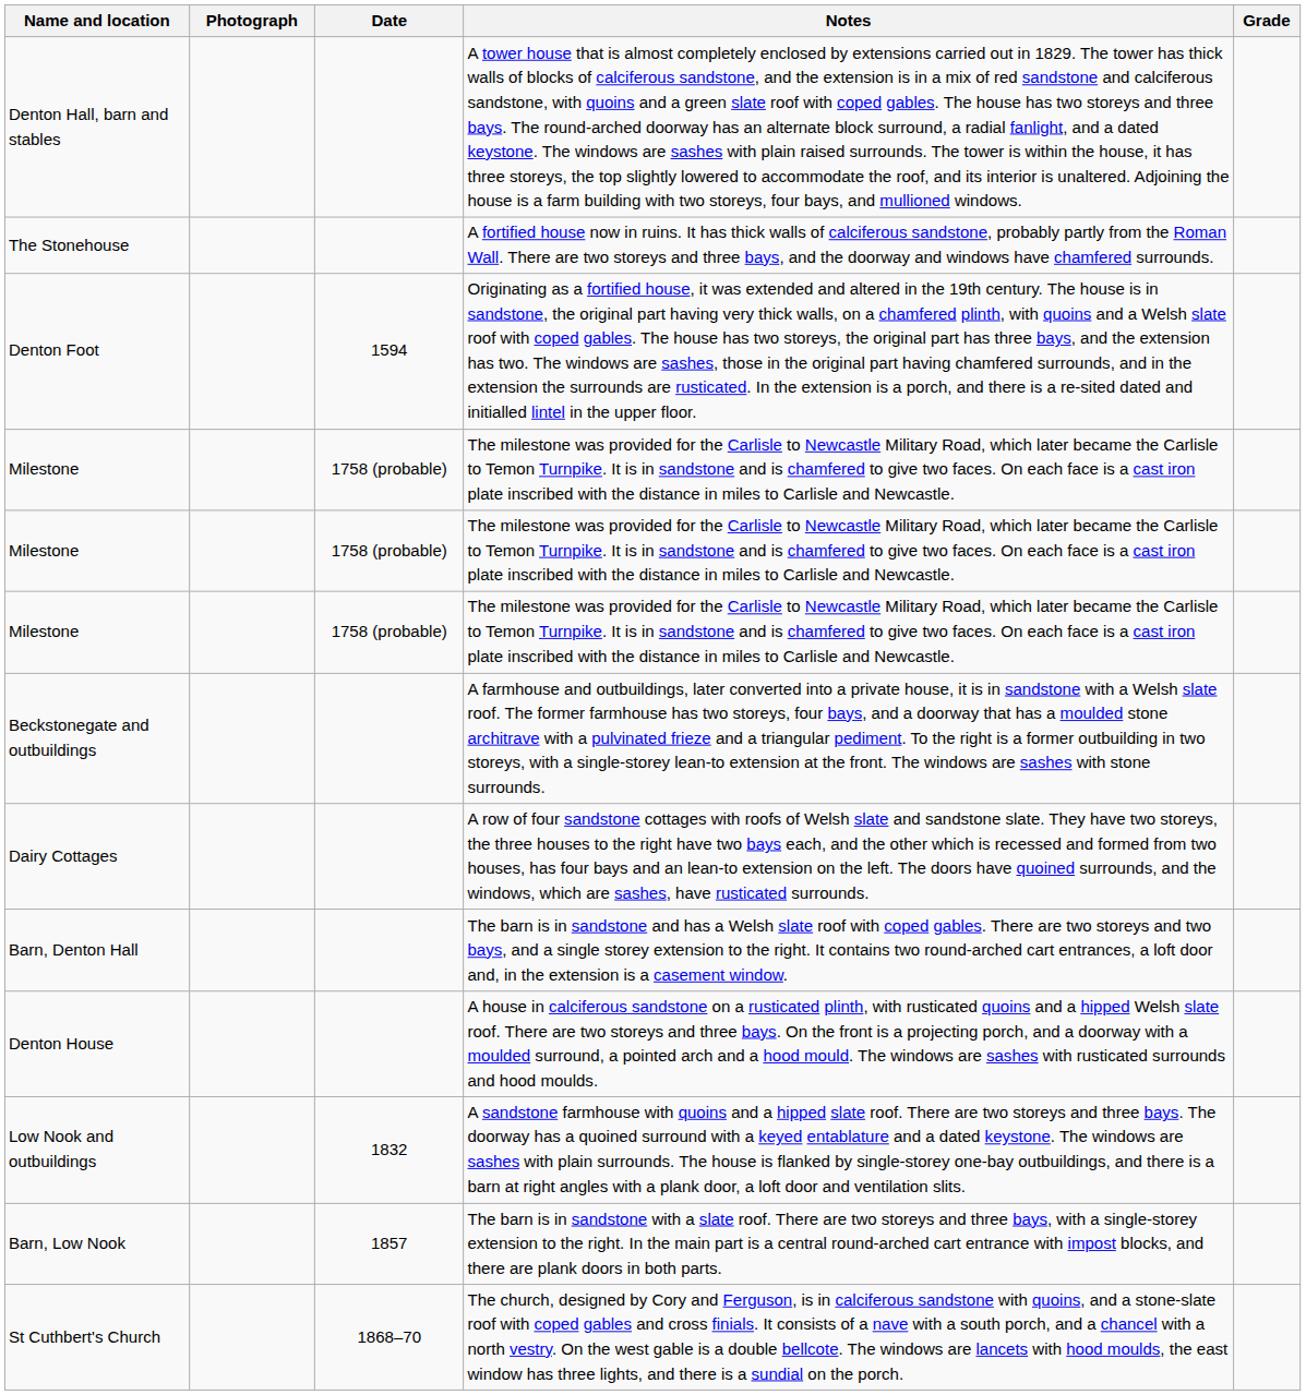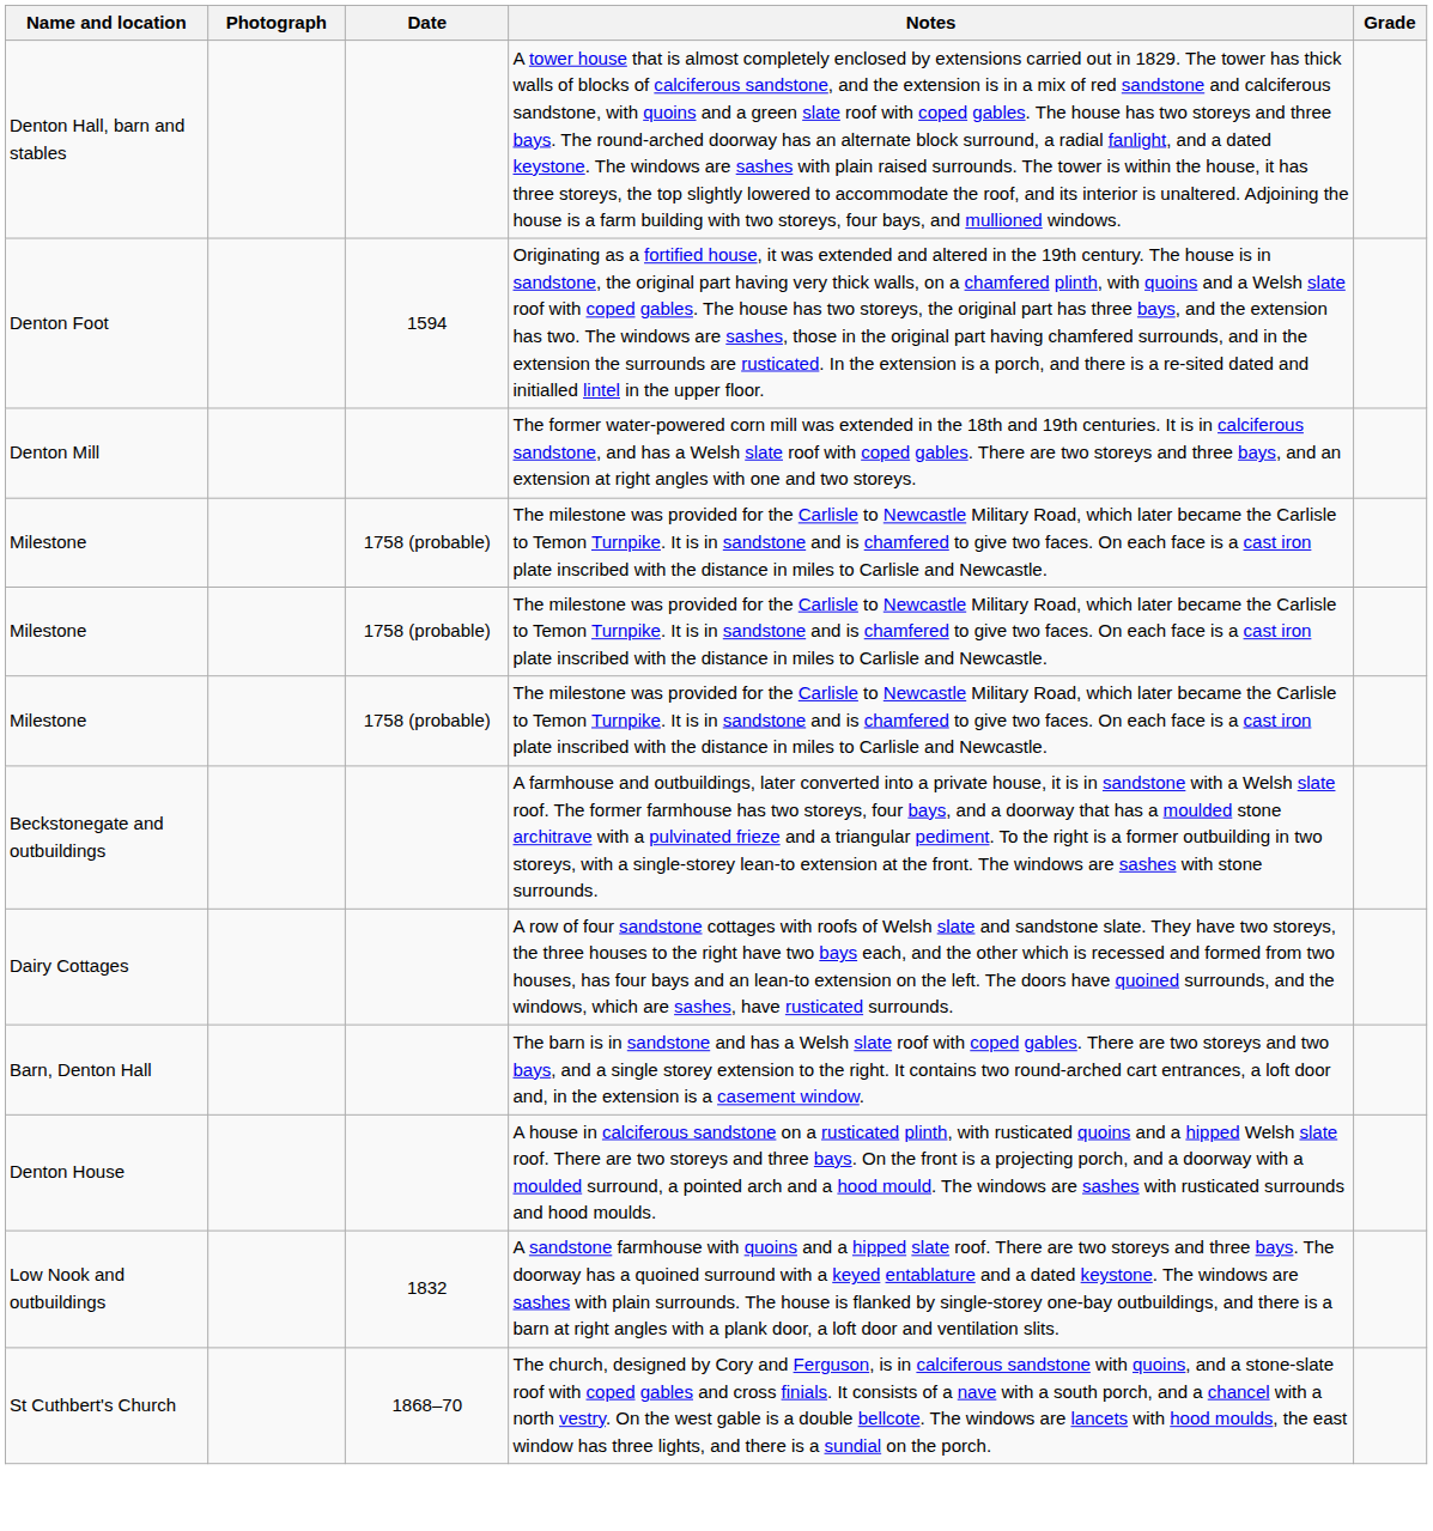 <table class="wikitable sortable plainrowheaders" style="width:100%; border:0; text-align:left; line-height:150%;">
 <tr>
 <th scope="col"  style="width:150px">Name and location</th>
 <th scope="col"  style="width:100px" class="unsortable">Photograph</th>
 <th scope="col"  style="width:120px">Date</th>
 <th scope="col"  style="width:650px" class="unsortable">Notes</th>
 <th scope="col"  style="width:50px">Grade</th>
 </tr>
 <tr>
 <td>Denton Hall, barn and stables<br><small></small></td>
 <td></td>
 <td align="center"></td>
 <td>A <a href='#'>tower house</a> that is almost completely enclosed by extensions carried out in 1829.  The tower has thick walls of blocks of <a href='#'>calciferous sandstone</a>, and the extension is in a mix of red <a href='#'>sandstone</a> and calciferous sandstone, with <a href='#'>quoins</a> and a green <a href='#'>slate</a> roof with <a href='#'>coped</a> <a href='#'>gables</a>.  The house has two storeys and three <a href='#'>bays</a>.  The round-arched doorway has an alternate block surround, a radial <a href='#'>fanlight</a>, and a dated <a href='#'>keystone</a>.  The windows are <a href='#'>sashes</a> with plain raised surrounds.  The tower is within the house, it has three storeys, the top slightly lowered to accommodate the roof, and its interior is unaltered.  Adjoining the house is a farm building with two storeys, four bays, and <a href='#'>mullioned</a> windows.</td>
 <td align="center" ></td>
 </tr>
 <tr>
-<td>The Stonehouse<br><small></small></td>
-<td></td>
-<td align="center"></td>
-<td>A <a href='#'>fortified house</a> now in ruins.  It has thick walls of <a href='#'>calciferous sandstone</a>, probably partly from the <a href='#'>Roman Wall</a>.  There are two storeys and three <a href='#'>bays</a>, and the doorway and windows have <a href='#'>chamfered</a> surrounds.</td>
-<td align="center" ></td>
-</tr>
-<tr>
 <td>Denton Foot<br><small></small></td>
 <td></td>
 <td align="center">1594</td>
 <td>Originating as a <a href='#'>fortified house</a>, it was extended and altered in the 19th century.  The house is in <a href='#'>sandstone</a>, the original part having very thick walls, on a <a href='#'>chamfered</a> <a href='#'>plinth</a>, with <a href='#'>quoins</a> and a Welsh <a href='#'>slate</a> roof with <a href='#'>coped</a> <a href='#'>gables</a>.  The house has two storeys, the original part has three <a href='#'>bays</a>, and the extension has two.  The windows are <a href='#'>sashes</a>, those in the original part having chamfered surrounds, and in the extension the surrounds are <a href='#'>rusticated</a>.  In the extension is a porch, and there is a re-sited dated and initialled <a href='#'>lintel</a> in the upper floor.</td>
+<td align="center" ></td>
+</tr>
+<tr>
+<td>Denton Mill<br><small></small></td>
+<td></td>
+<td align="center"></td>
+<td>The former water-powered corn mill was extended in the 18th and 19th centuries.  It is in <a href='#'>calciferous sandstone</a>, and has a Welsh <a href='#'>slate</a> roof with <a href='#'>coped</a> <a href='#'>gables</a>.  There are two storeys and three <a href='#'>bays</a>, and an extension at right angles with one and two storeys.</td>
 <td align="center" ></td>
 </tr>
 <tr>
 <td>Milestone<br><small></small></td>
 <td></td>
 <td align="center">1758 (probable)</td>
 <td>The milestone was provided for the <a href='#'>Carlisle</a> to <a href='#'>Newcastle</a> Military Road, which later became the Carlisle to Temon <a href='#'>Turnpike</a>.  It is in <a href='#'>sandstone</a> and is <a href='#'>chamfered</a> to give two faces.  On each face is a <a href='#'>cast iron</a> plate inscribed with the distance in miles to Carlisle and Newcastle.</td>
 <td align="center" ></td>
 </tr>
 <tr>
 <td>Milestone<br><small></small></td>
 <td></td>
 <td align="center">1758 (probable)</td>
 <td>The milestone was provided for the <a href='#'>Carlisle</a> to <a href='#'>Newcastle</a> Military Road, which later became the Carlisle to Temon <a href='#'>Turnpike</a>.  It is in <a href='#'>sandstone</a> and is <a href='#'>chamfered</a> to give two faces.  On each face is a <a href='#'>cast iron</a> plate inscribed with the distance in miles to Carlisle and Newcastle.</td>
 <td align="center" ></td>
 </tr>
 <tr>
 <td>Milestone<br><small></small></td>
 <td></td>
 <td align="center">1758 (probable)</td>
 <td>The milestone was provided for the <a href='#'>Carlisle</a> to <a href='#'>Newcastle</a> Military Road, which later became the Carlisle to Temon <a href='#'>Turnpike</a>.  It is in <a href='#'>sandstone</a> and is <a href='#'>chamfered</a> to give two faces.  On each face is a <a href='#'>cast iron</a> plate inscribed with the distance in miles to Carlisle and Newcastle.</td>
 <td align="center" ></td>
 </tr>
 <tr>
 <td>Beckstonegate and outbuildings<br><small></small></td>
 <td></td>
 <td align="center"></td>
 <td>A farmhouse and outbuildings, later converted into a private house, it is in <a href='#'>sandstone</a> with a Welsh <a href='#'>slate</a> roof.  The former farmhouse has two storeys, four <a href='#'>bays</a>, and a doorway that has a <a href='#'>moulded</a> stone <a href='#'>architrave</a> with a <a href='#'>pulvinated frieze</a> and a triangular <a href='#'>pediment</a>.  To the right is a former outbuilding in two storeys, with a single-storey lean-to extension at the front.  The windows are <a href='#'>sashes</a> with stone surrounds.</td>
 <td align="center" ></td>
 </tr>
 <tr>
 <td>Dairy Cottages<br><small></small></td>
 <td></td>
 <td align="center"></td>
 <td>A row of four <a href='#'>sandstone</a> cottages with roofs of Welsh <a href='#'>slate</a> and sandstone slate.  They have two storeys, the three houses to the right have two <a href='#'>bays</a> each, and the other which is recessed and formed from two houses, has four bays and an lean-to extension on the left.  The doors have <a href='#'>quoined</a> surrounds, and the windows, which are <a href='#'>sashes</a>, have <a href='#'>rusticated</a> surrounds.</td>
 <td align="center" ></td>
 </tr>
 <tr>
 <td>Barn, Denton Hall<br><small></small></td>
 <td></td>
 <td align="center"></td>
 <td>The barn is in <a href='#'>sandstone</a> and has a Welsh <a href='#'>slate</a> roof with <a href='#'>coped</a> <a href='#'>gables</a>.  There are two storeys and two <a href='#'>bays</a>, and a single storey extension to the right.  It contains two round-arched cart entrances, a loft door and, in the extension is a <a href='#'>casement window</a>.</td>
 <td align="center" ></td>
 </tr>
 <tr>
 <td>Denton House<br><small></small></td>
 <td></td>
 <td align="center"></td>
 <td>A house in <a href='#'>calciferous sandstone</a> on a <a href='#'>rusticated</a> <a href='#'>plinth</a>, with rusticated <a href='#'>quoins</a> and a <a href='#'>hipped</a> Welsh <a href='#'>slate</a> roof.  There are two storeys and three <a href='#'>bays</a>.  On the front is a projecting porch, and a doorway with a <a href='#'>moulded</a> surround, a pointed arch and a <a href='#'>hood mould</a>.  The windows are <a href='#'>sashes</a> with rusticated surrounds and hood moulds.</td>
 <td align="center" ></td>
 </tr>
 <tr>
 <td>Low Nook and outbuildings<br><small></small></td>
 <td></td>
 <td align="center">1832</td>
 <td>A <a href='#'>sandstone</a> farmhouse with <a href='#'>quoins</a> and a <a href='#'>hipped</a> <a href='#'>slate</a> roof.  There are two storeys and three <a href='#'>bays</a>.  The doorway has a quoined surround with a <a href='#'>keyed</a> <a href='#'>entablature</a> and a dated <a href='#'>keystone</a>.  The windows are <a href='#'>sashes</a> with plain surrounds.  The house is flanked by single-storey one-bay outbuildings, and there is a barn at right angles with a plank door, a loft door and ventilation slits.</td>
 <td align="center" ></td>
 </tr>
 <tr>
-<td>Barn, Low Nook<br><small></small></td>
-<td></td>
-<td align="center">1857</td>
-<td>The barn is in <a href='#'>sandstone</a> with a <a href='#'>slate</a> roof.  There are two storeys and three <a href='#'>bays</a>, with a single-storey extension to the right.  In the main part is a central round-arched cart entrance with <a href='#'>impost</a> blocks, and there are plank doors in both parts.</td>
-<td align="center" ></td>
-</tr>
-<tr>
 <td>St Cuthbert's Church<br><small></small></td>
 <td></td>
 <td align="center">1868–70</td>
 <td>The church, designed by Cory and <a href='#'>Ferguson</a>, is in <a href='#'>calciferous sandstone</a> with <a href='#'>quoins</a>, and a stone-slate roof with <a href='#'>coped</a> <a href='#'>gables</a> and cross <a href='#'>finials</a>.  It consists of a <a href='#'>nave</a> with a south porch, and a <a href='#'>chancel</a> with a north <a href='#'>vestry</a>.  On the west gable is a double <a href='#'>bellcote</a>.  The windows are <a href='#'>lancets</a> with <a href='#'>hood moulds</a>, the east window has three lights, and there is a <a href='#'>sundial</a> on the porch.</td>
 <td align="center" ></td>
 </tr>
 <tr>
 </tr>
 </table>
